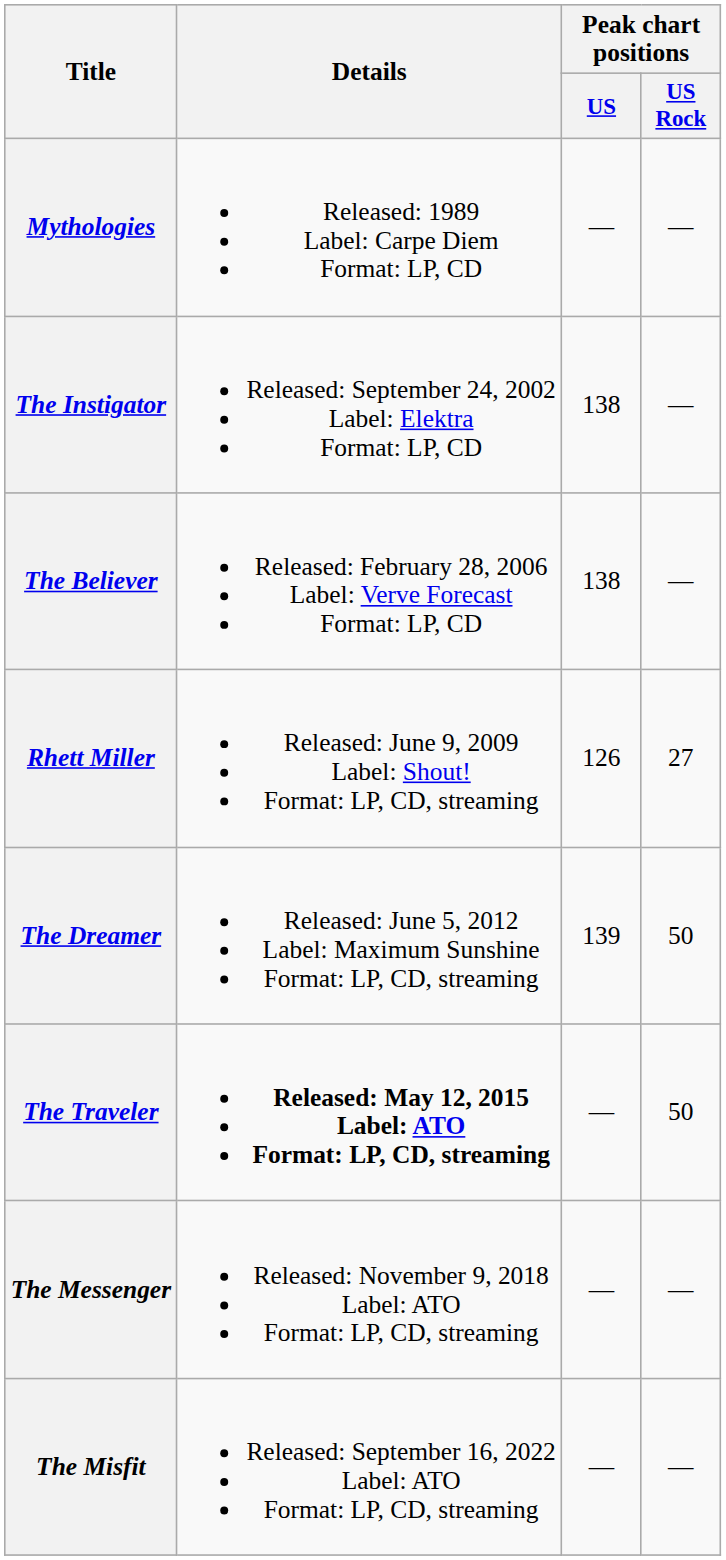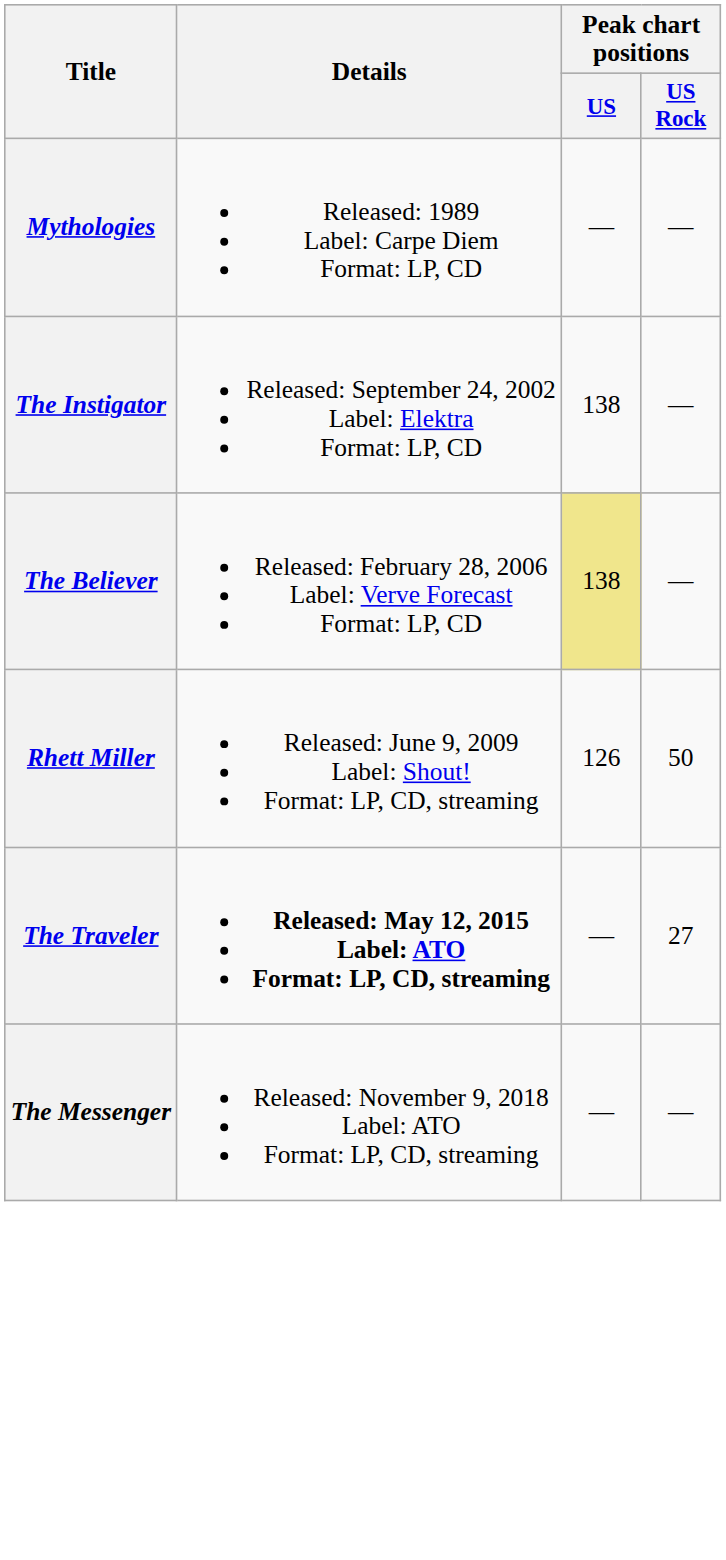 <table class="wikitable plainrowheaders" style="text-align:center;">
 <tr>
 <th rowspan="2">Title</th>
 <th rowspan="2">Details</th>
 <th colspan="2">Peak chart positions</th>
 </tr>
 <tr>
 <th scope="col" style="width:3em;font-size:90%;"><a href='#'>US</a><br></th>
 <th scope="col" style="width:3em;font-size:90%;"><a href='#'>US<br>Rock</a><br></th>
 </tr>
 <tr>
 <th scope="row"><em><a href='#'>Mythologies</a></em></th>
 <td><br><ul><li>Released: 1989</li><li>Label: Carpe Diem</li><li>Format: LP, CD</li></ul></td>
 <td>—</td>
 <td>—</td>
 </tr>
 <tr>
 <th scope="row"><em><a href='#'>The Instigator</a></em></th>
 <td><br><ul><li>Released: September 24, 2002</li><li>Label: <a href='#'>Elektra</a></li><li>Format: LP, CD</li></ul></td>
 <td>138</td>
 <td>—</td>
 </tr>
 <tr>
 <th scope="row"><em><a href='#'>The Believer</a></em></th>
 <td><br><ul><li>Released: February 28, 2006</li><li>Label: <a href='#'>Verve Forecast</a></li><li>Format: LP, CD</li></ul></td>
-<td>138</td>
+<td style="background: khaki;">138</td>
 <td>—</td>
 </tr>
 <tr>
 <th scope="row"><em><a href='#'>Rhett Miller</a></em></th>
 <td><br><ul><li>Released: June 9, 2009</li><li>Label: <a href='#'>Shout!</a></li><li>Format: LP, CD, streaming</li></ul></td>
 <td>126</td>
-<td>27</td>
-</tr>
-<tr>
-<th scope="row"><em><a href='#'>The Dreamer</a></em></th>
-<td><br><ul><li>Released: June 5, 2012</li><li>Label: Maximum Sunshine</li><li>Format: LP, CD, streaming</li></ul></td>
-<td>139</td>
 <td>50</td>
 </tr>
 <tr>
 <th scope="row"><em><a href='#'>The Traveler</a></em></th>
 <td><strong><br><ul><li>Released: May 12, 2015</li><li>Label: <a href='#'>ATO</a></li><li>Format: LP, CD, streaming</li></ul></strong></td>
 <td>—</td>
-<td>50</td>
+<td>27</td>
 </tr>
 <tr>
 <th scope="row"><em>The Messenger</em></th>
 <td><br><ul><li>Released: November 9, 2018</li><li>Label: ATO</li><li>Format: LP, CD, streaming</li></ul></td>
 <td>—</td>
 <td>—</td>
 </tr>
-<tr>
-<th scope="row"><em>The Misfit</em></th>
-<td><br><ul><li>Released: September 16, 2022</li><li>Label: ATO</li><li>Format: LP, CD, streaming</li></ul></td>
-<td>—</td>
-<td>—</td>
-</tr>
 </table>
